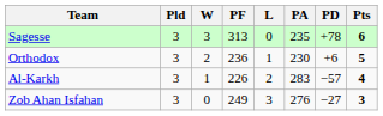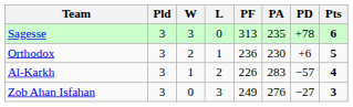 <table class="wikitable" style="text-align:center;">
 <tr>
 <th width=180>Team</th>
 <th width=30>Pld</th>
 <th width=30>W</th>
+<th width=30>L</th>
 <th width=30>PF</th>
-<th width=30>L</th>
 <th width=30>PA</th>
 <th width=30>PD</th>
 <th width=30>Pts</th>
 </tr>
 <tr bgcolor="#ccffcc">
 <td align="left"> <a href='#'>Sagesse</a></td>
 <td>3</td>
 <td>3</td>
+<td>0</td>
 <td>313</td>
-<td>0</td>
 <td>235</td>
 <td>+78</td>
 <td><strong>6</strong></td>
 </tr>
 <tr>
 <td align="left"> <a href='#'>Orthodox</a></td>
 <td>3</td>
 <td>2</td>
+<td>1</td>
 <td>236</td>
-<td>1</td>
 <td>230</td>
 <td>+6</td>
 <td><strong>5</strong></td>
 </tr>
 <tr>
 <td align="left"> <a href='#'>Al-Karkh</a></td>
 <td>3</td>
 <td>1</td>
+<td>2</td>
 <td>226</td>
-<td>2</td>
 <td>283</td>
 <td>−57</td>
 <td><strong>4</strong></td>
 </tr>
 <tr>
 <td align="left"> <a href='#'>Zob Ahan Isfahan</a></td>
 <td>3</td>
 <td>0</td>
+<td>3</td>
 <td>249</td>
-<td>3</td>
 <td>276</td>
 <td>−27</td>
 <td><strong>3</strong></td>
 </tr>
 </table>
